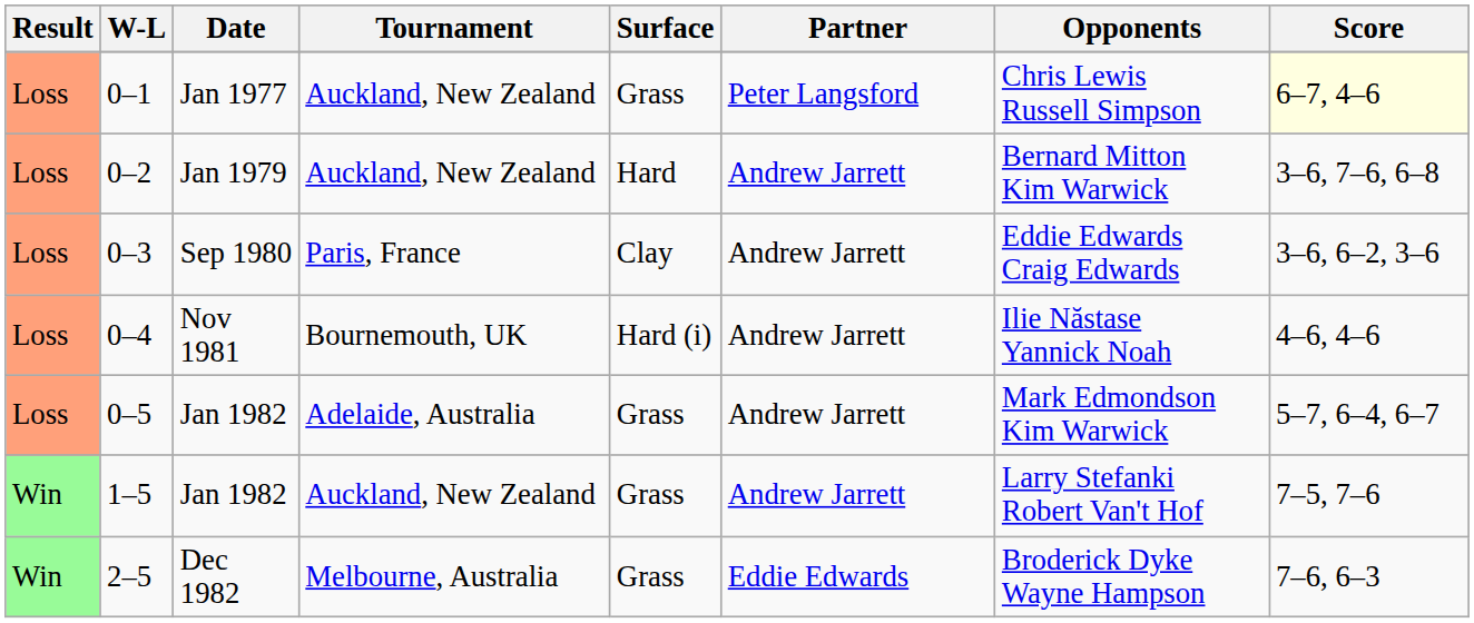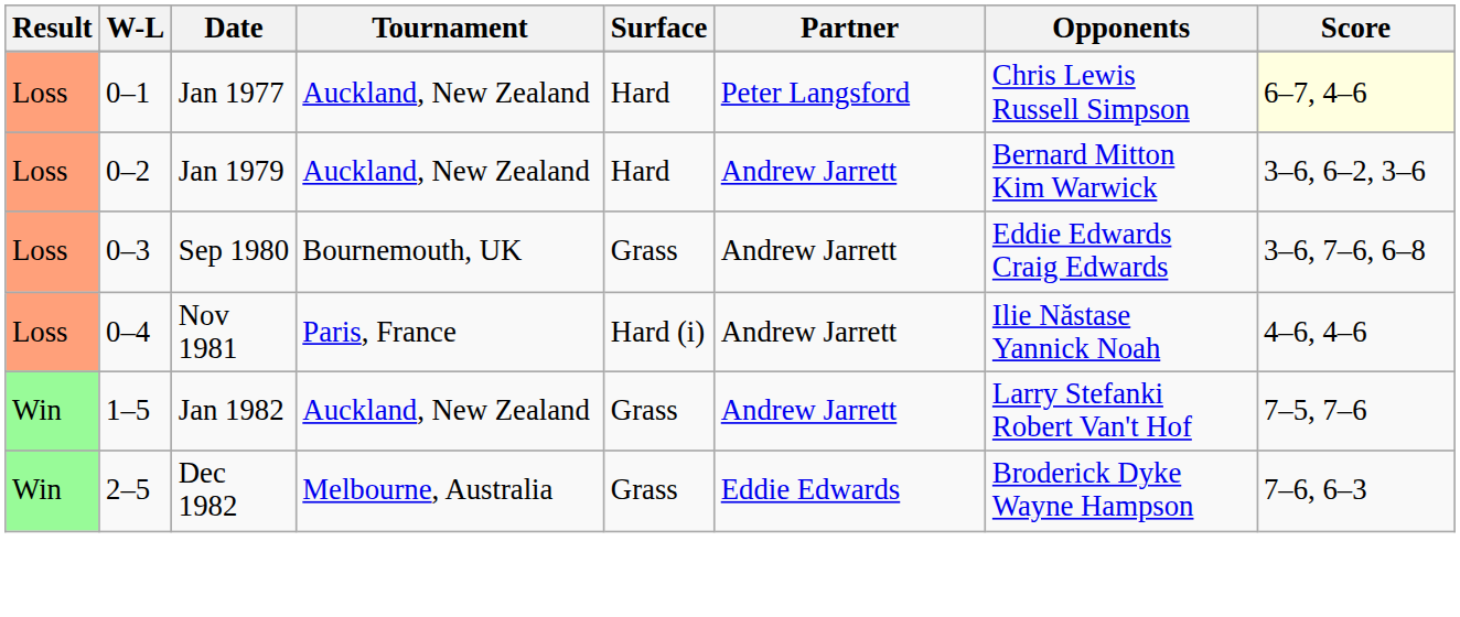 <table class="sortable wikitable">
 <tr>
 <th style="width:40px">Result</th>
 <th style="width:32px" class="unsortable">W-L</th>
 <th style="width:60px">Date</th>
 <th style="width:160px">Tournament</th>
 <th style="width:50px">Surface</th>
 <th style="width:140px">Partner</th>
 <th style="width:140px">Opponents</th>
 <th style="width:100px" class="unsortable">Score</th>
 </tr>
 <tr>
 </tr>
 <tr>
 <td style="background:#ffa07a;">Loss</td>
 <td>0–1</td>
 <td>Jan 1977</td>
 <td><a href='#'>Auckland</a>, New Zealand</td>
-<td>Grass</td>
+<td>Hard</td>
 <td> <a href='#'>Peter Langsford</a></td>
 <td> <a href='#'>Chris Lewis</a> <br>  <a href='#'>Russell Simpson</a></td>
 <td style="background: lightyellow;">6–7, 4–6</td>
 </tr>
 <tr>
 <td style="background:#ffa07a;">Loss</td>
 <td>0–2</td>
 <td>Jan 1979</td>
 <td><a href='#'>Auckland</a>, New Zealand</td>
 <td>Hard</td>
 <td> <a href='#'>Andrew Jarrett</a></td>
 <td> <a href='#'>Bernard Mitton</a> <br>  <a href='#'>Kim Warwick</a></td>
-<td>3–6, 7–6, 6–8</td>
+<td>3–6, 6–2, 3–6</td>
 </tr>
 <tr>
 <td style="background:#ffa07a;">Loss</td>
 <td>0–3</td>
 <td>Sep 1980</td>
-<td><a href='#'>Paris</a>, France</td>
-<td>Clay</td>
+<td>Bournemouth, UK</td>
+<td>Grass</td>
 <td> Andrew Jarrett</td>
 <td> <a href='#'>Eddie Edwards</a> <br>  <a href='#'>Craig Edwards</a></td>
-<td>3–6, 6–2, 3–6</td>
+<td>3–6, 7–6, 6–8</td>
 </tr>
 <tr>
 <td style="background:#ffa07a;">Loss</td>
 <td>0–4</td>
 <td>Nov 1981</td>
-<td>Bournemouth, UK</td>
+<td><a href='#'>Paris</a>, France</td>
 <td>Hard (i)</td>
 <td> Andrew Jarrett</td>
 <td> <a href='#'>Ilie Năstase</a> <br>  <a href='#'>Yannick Noah</a></td>
 <td>4–6, 4–6</td>
-</tr>
-<tr>
-<td style="background:#ffa07a;">Loss</td>
-<td>0–5</td>
-<td>Jan 1982</td>
-<td><a href='#'>Adelaide</a>, Australia</td>
-<td>Grass</td>
-<td> Andrew Jarrett</td>
-<td> <a href='#'>Mark Edmondson</a> <br>  <a href='#'>Kim Warwick</a></td>
-<td>5–7, 6–4, 6–7</td>
 </tr>
 <tr>
 <td style="background:#98fb98;">Win</td>
 <td>1–5</td>
 <td>Jan 1982</td>
 <td><a href='#'>Auckland</a>, New Zealand</td>
 <td>Grass</td>
 <td> <a href='#'>Andrew Jarrett</a></td>
 <td> <a href='#'>Larry Stefanki</a> <br>  <a href='#'>Robert Van't Hof</a></td>
 <td>7–5, 7–6</td>
 </tr>
 <tr>
 <td style="background:#98fb98;">Win</td>
 <td>2–5</td>
 <td>Dec 1982</td>
 <td><a href='#'>Melbourne</a>, Australia</td>
 <td>Grass</td>
 <td> <a href='#'>Eddie Edwards</a></td>
 <td> <a href='#'>Broderick Dyke</a> <br>  <a href='#'>Wayne Hampson</a></td>
 <td>7–6, 6–3</td>
 </tr>
 </table>
